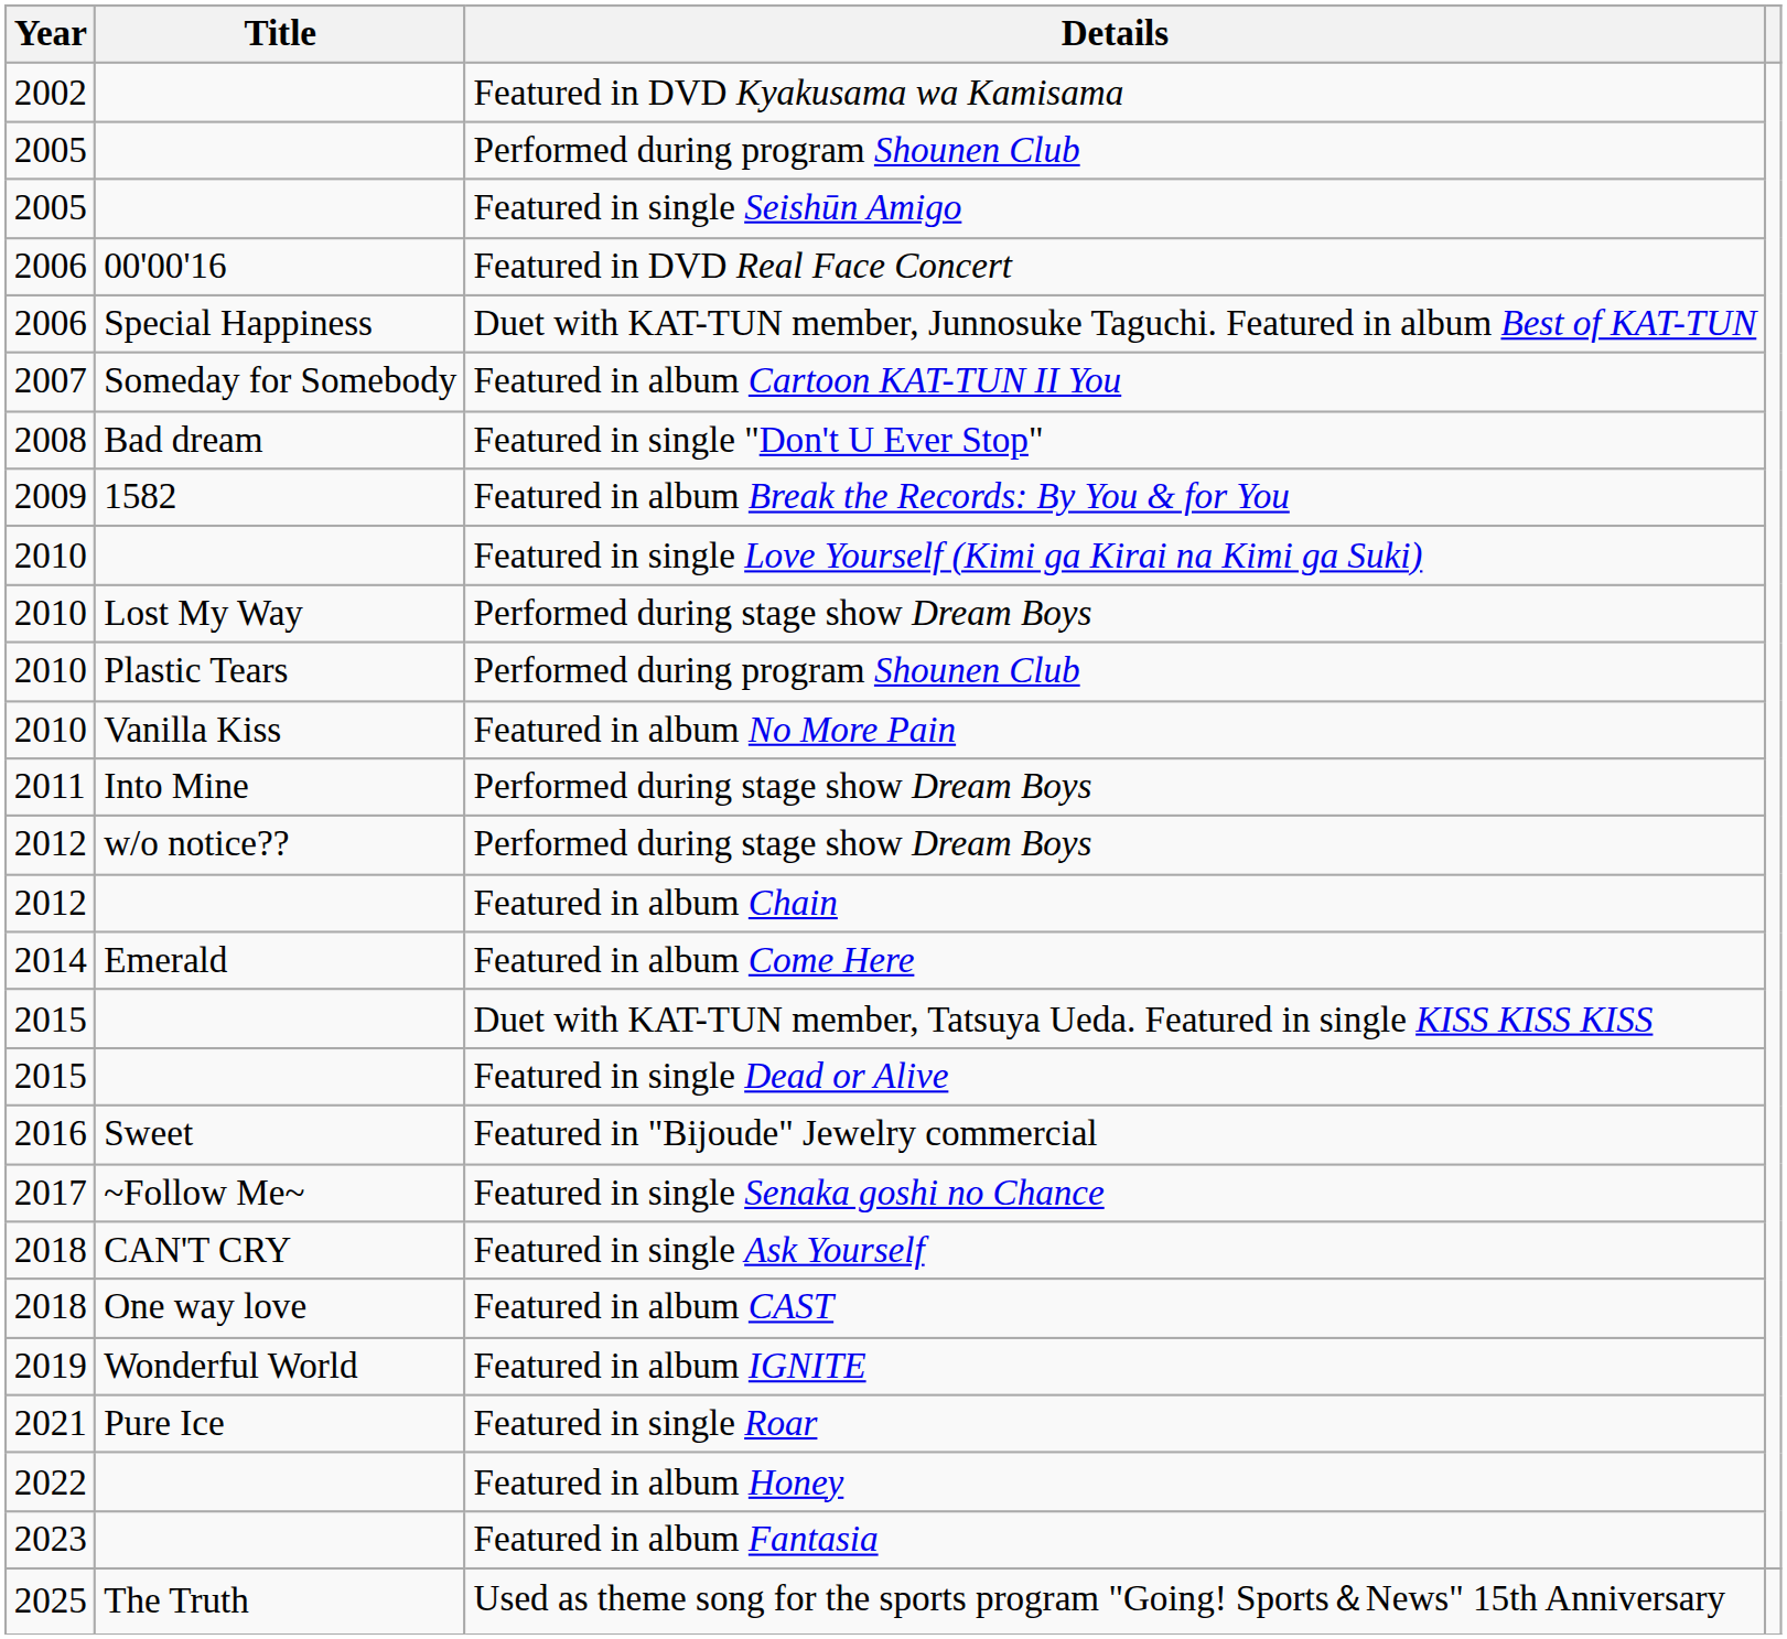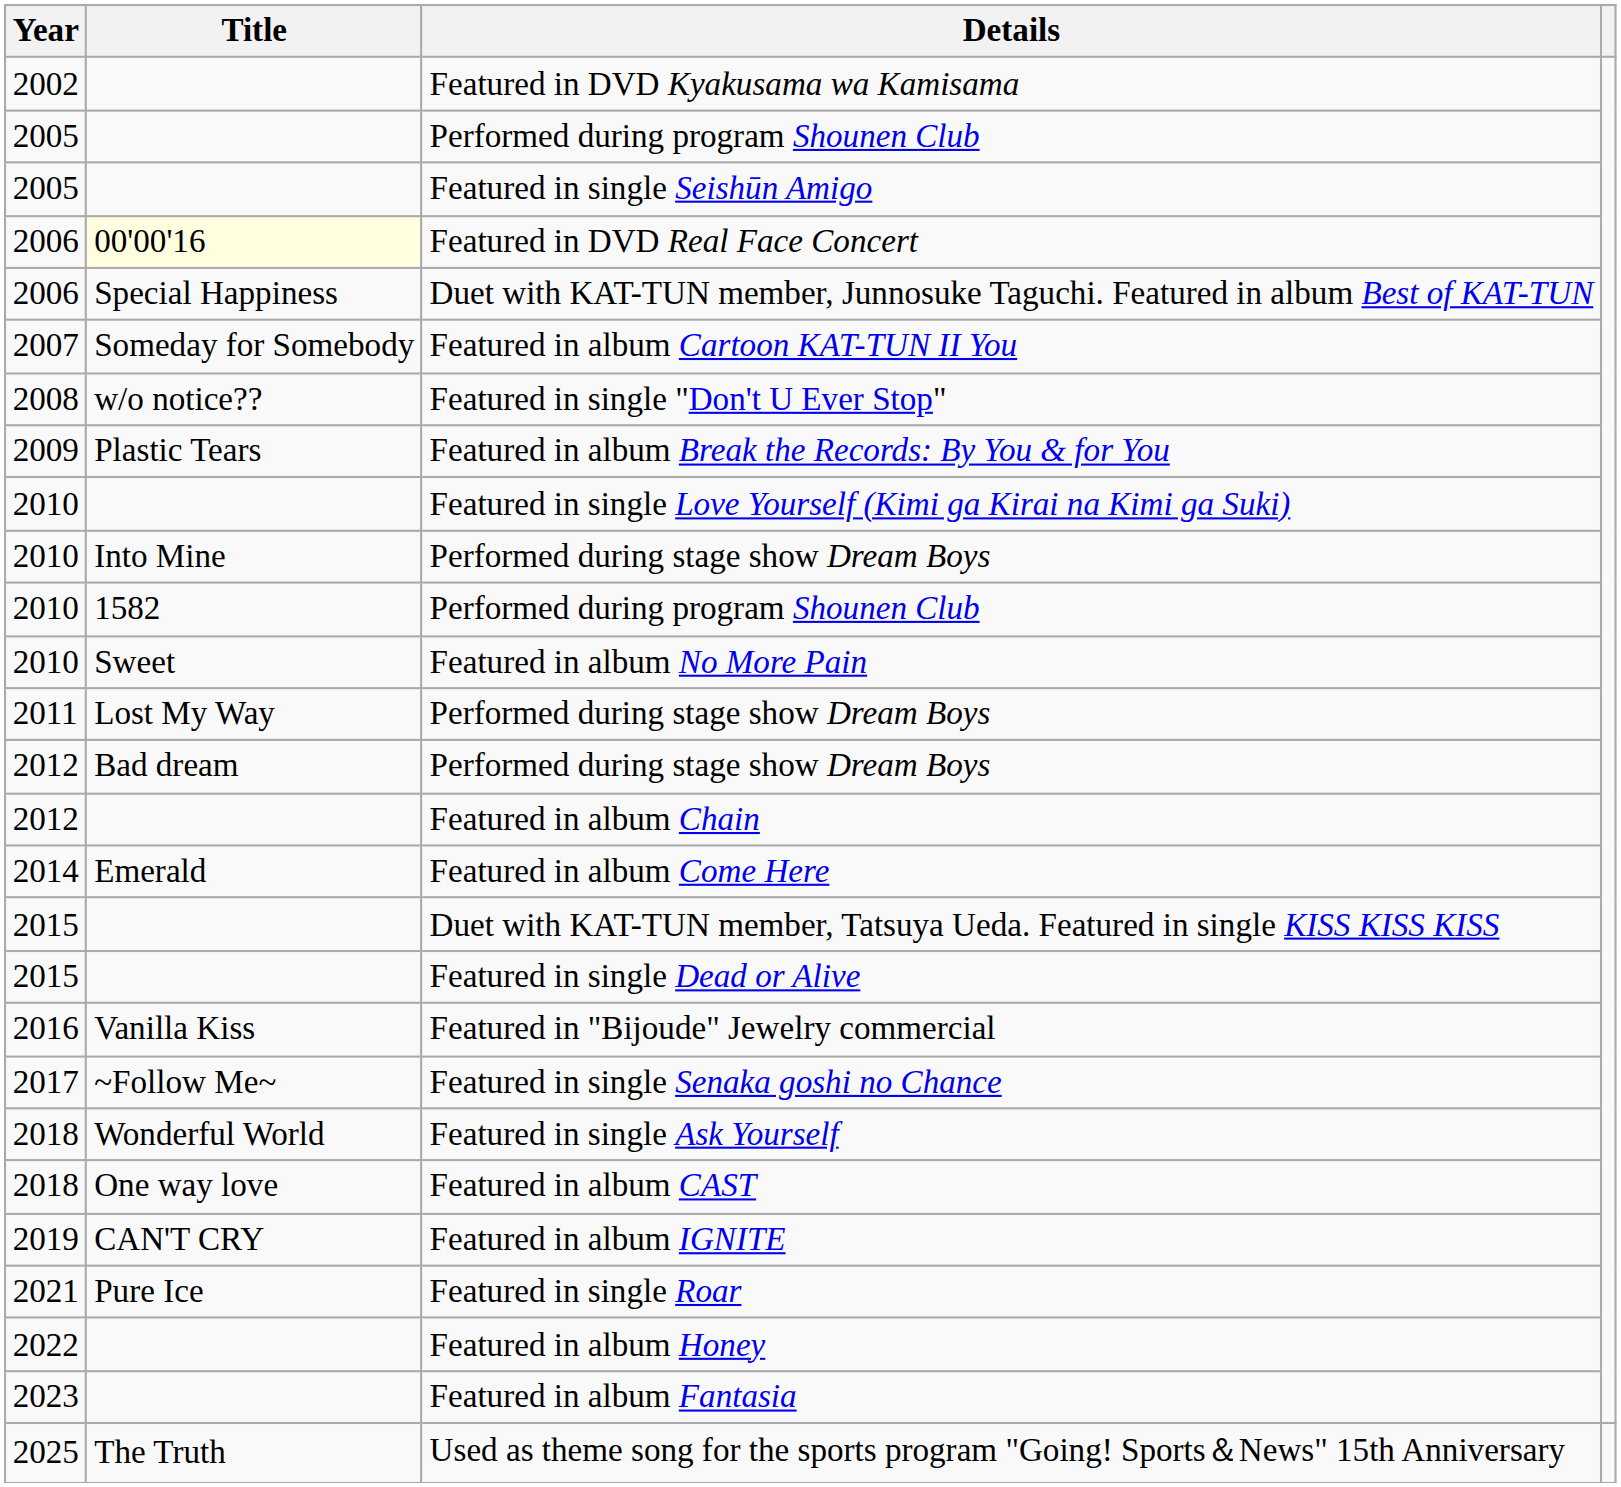 <table class="wikitable">
 <tr>
 <th>Year</th>
 <th>Title</th>
 <th>Details</th>
 <th></th>
 </tr>
 <tr>
 <td>2002</td>
 <td></td>
 <td>Featured in DVD <em>Kyakusama wa Kamisama</em></td>
 </tr>
 <tr>
 <td>2005</td>
 <td></td>
 <td>Performed during program <em><a href='#'>Shounen Club</a></em></td>
 </tr>
 <tr>
 <td>2005</td>
 <td></td>
 <td>Featured in single <em><a href='#'>Seishūn Amigo</a></em></td>
 </tr>
 <tr>
 <td>2006</td>
-<td>00'00'16</td>
+<td style="background: lightyellow;">00'00'16</td>
 <td>Featured in DVD <em>Real Face Concert</em></td>
 </tr>
 <tr>
 <td>2006</td>
 <td>Special Happiness</td>
 <td>Duet with KAT-TUN member, Junnosuke Taguchi. Featured in album <em><a href='#'>Best of KAT-TUN</a></em></td>
 </tr>
 <tr>
 <td>2007</td>
 <td>Someday for Somebody</td>
 <td>Featured in album <em><a href='#'>Cartoon KAT-TUN II You</a></em></td>
 </tr>
 <tr>
 <td>2008</td>
-<td>Bad dream</td>
+<td>w/o notice??</td>
 <td>Featured in single "<a href='#'>Don't U Ever Stop</a>"</td>
 </tr>
 <tr>
 <td>2009</td>
-<td>1582</td>
+<td>Plastic Tears</td>
 <td>Featured in album <em><a href='#'>Break the Records: By You & for You</a></em></td>
 </tr>
 <tr>
 <td>2010</td>
 <td></td>
 <td>Featured in single <em><a href='#'>Love Yourself (Kimi ga Kirai na Kimi ga Suki)</a></em></td>
 </tr>
 <tr>
 <td>2010</td>
+<td>Into Mine</td>
+<td>Performed during stage show <em>Dream Boys</em></td>
+</tr>
+<tr>
+<td>2010</td>
+<td>1582</td>
+<td>Performed during program <em><a href='#'>Shounen Club</a></em></td>
+</tr>
+<tr>
+<td>2010</td>
+<td>Sweet</td>
+<td>Featured in album <em><a href='#'>No More Pain</a></em></td>
+</tr>
+<tr>
+<td>2011</td>
 <td>Lost My Way</td>
 <td>Performed during stage show <em>Dream Boys</em></td>
 </tr>
 <tr>
-<td>2010</td>
-<td>Plastic Tears</td>
-<td>Performed during program <em><a href='#'>Shounen Club</a></em></td>
-</tr>
-<tr>
-<td>2010</td>
-<td>Vanilla Kiss</td>
-<td>Featured in album <em><a href='#'>No More Pain</a></em></td>
-</tr>
-<tr>
-<td>2011</td>
-<td>Into Mine</td>
-<td>Performed during stage show <em>Dream Boys</em></td>
-</tr>
-<tr>
 <td>2012</td>
-<td>w/o notice??</td>
+<td>Bad dream</td>
 <td>Performed during stage show <em>Dream Boys</em></td>
 </tr>
 <tr>
 <td>2012</td>
 <td></td>
 <td>Featured in album <em><a href='#'>Chain</a></em></td>
 </tr>
 <tr>
 <td>2014</td>
 <td>Emerald</td>
 <td>Featured in album <em><a href='#'>Come Here</a></em></td>
 </tr>
 <tr>
 <td>2015</td>
 <td></td>
 <td>Duet with KAT-TUN member, Tatsuya Ueda. Featured in single <em><a href='#'>KISS KISS KISS</a></em></td>
 </tr>
 <tr>
 <td>2015</td>
 <td></td>
 <td>Featured in single <em><a href='#'>Dead or Alive</a></em></td>
 </tr>
 <tr>
 <td>2016</td>
-<td>Sweet</td>
+<td>Vanilla Kiss</td>
 <td>Featured in "Bijoude" Jewelry commercial</td>
 </tr>
 <tr>
 <td>2017</td>
 <td>~Follow Me~</td>
 <td>Featured in single <em><a href='#'>Senaka goshi no Chance</a></em></td>
 </tr>
 <tr>
 <td>2018</td>
-<td>CAN'T CRY</td>
+<td>Wonderful World</td>
 <td>Featured in single <em><a href='#'>Ask Yourself</a></em></td>
 </tr>
 <tr>
 <td>2018</td>
 <td>One way love</td>
 <td>Featured in album <em><a href='#'>CAST</a></em></td>
 </tr>
 <tr>
 <td>2019</td>
-<td>Wonderful World</td>
+<td>CAN'T CRY</td>
 <td>Featured in album <em><a href='#'>IGNITE</a></em></td>
 </tr>
 <tr>
 <td>2021</td>
 <td>Pure Ice</td>
 <td>Featured in single <em><a href='#'>Roar</a></em></td>
 </tr>
 <tr>
 <td>2022</td>
 <td></td>
 <td>Featured in album <em><a href='#'>Honey</a></em></td>
 </tr>
 <tr>
 <td>2023</td>
 <td></td>
 <td>Featured in album <em><a href='#'>Fantasia</a></em></td>
 </tr>
 <tr>
 <td>2025</td>
 <td>The Truth</td>
 <td>Used as theme song for the sports program "Going! Sports＆News" 15th Anniversary</td>
 <td></td>
 </tr>
 </table>
